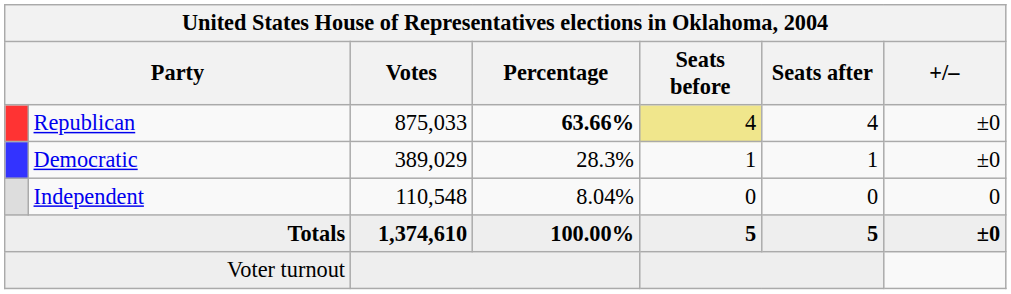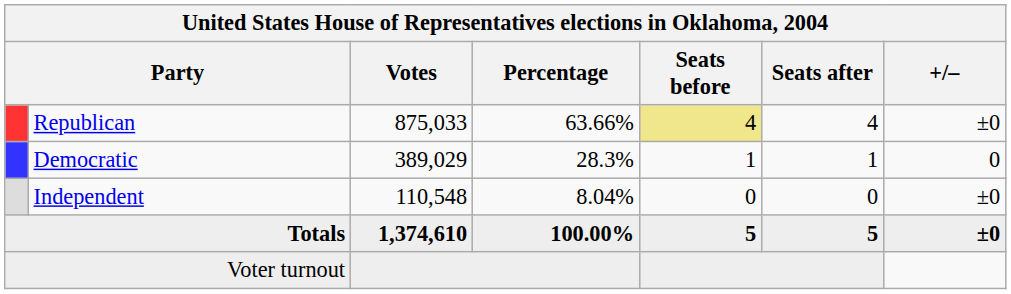 <table class="wikitable" style="font-size: 95%;">
 <tr>
 <th colspan="7">United States House of Representatives elections in Oklahoma, 2004</th>
 </tr>
 <tr>
 <th colspan=2 style="width: 15em">Party</th>
 <th style="width: 5em">Votes</th>
 <th style="width: 7em">Percentage</th>
 <th style="width: 5em">Seats before</th>
 <th style="width: 5em">Seats after</th>
 <th style="width: 5em">+/–</th>
 </tr>
 <tr>
 <th style="background-color:#FF3333; width: 3px"></th>
 <td style="width: 130px"><a href='#'>Republican</a></td>
 <td align="right">875,033</td>
-<td align="right"><strong>63.66%</strong></td>
+<td align="right">63.66%</td>
 <td align="right" style="background: khaki;">4</td>
 <td align="right">4</td>
 <td align="right">±0</td>
 </tr>
 <tr>
 <th style="background-color:#3333FF; width: 3px"></th>
 <td style="width: 130px"><a href='#'>Democratic</a></td>
 <td align="right">389,029</td>
 <td align="right">28.3%</td>
 <td align="right">1</td>
 <td align="right">1</td>
-<td align="right">±0</td>
+<td align="right">0</td>
 </tr>
 <tr>
 <th style="background-color:#DDDDDD; width: 3px"></th>
 <td style="width: 130px"><a href='#'>Independent</a></td>
 <td align="right">110,548</td>
 <td align="right">8.04%</td>
 <td align="right">0</td>
 <td align="right">0</td>
-<td align="right">0</td>
+<td align="right">±0</td>
 </tr>
 <tr bgcolor="#EEEEEE">
 <td colspan="2" align="right"><strong>Totals</strong></td>
 <td align="right"><strong>1,374,610</strong></td>
 <td align="right"><strong>100.00%</strong></td>
 <td align="right"><strong>5</strong></td>
 <td align="right"><strong>5</strong></td>
 <td align="right"><strong>±0</strong></td>
 </tr>
 <tr bgcolor="#EEEEEE">
 <td colspan="2" align="right">Voter turnout</td>
 <td colspan="2" align="right"></td>
 <td colspan="2" align="right"></td>
 </tr>
 </table>
